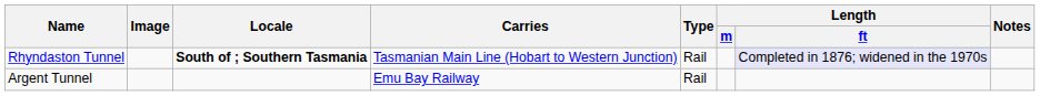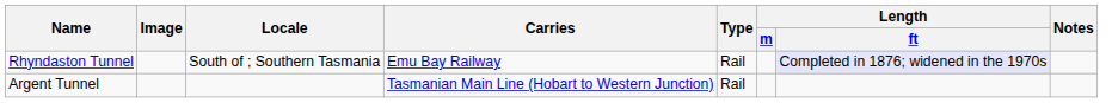 <table class="wikitable sortable">
 <tr>
 <th rowspan=2>Name</th>
 <th rowspan=2>Image</th>
 <th rowspan=2>Locale</th>
 <th rowspan=2>Carries</th>
 <th rowspan=2>Type</th>
 <th colspan=2>Length</th>
 <th rowspan=2>Notes</th>
 </tr>
 <tr>
 <th><a href='#'>m</a></th>
 <th><a href='#'>ft</a></th>
 </tr>
 <tr>
 <td><a href='#'>Rhyndaston Tunnel</a></td>
 <td></td>
-<td><strong>South of ; Southern Tasmania</strong></td>
-<td><a href='#'>Tasmanian Main Line (Hobart to Western Junction)</a></td>
+<td>South of ; Southern Tasmania</td>
+<td><a href='#'>Emu Bay Railway</a></td>
 <td>Rail</td>
 <td></td>
 <td style="background: lavender;">Completed in 1876; widened in the 1970s</td>
 </tr>
 <tr>
 <td>Argent Tunnel</td>
 <td></td>
 <td></td>
-<td><a href='#'>Emu Bay Railway</a></td>
+<td><a href='#'>Tasmanian Main Line (Hobart to Western Junction)</a></td>
 <td>Rail</td>
 <td></td>
 <td></td>
 <td></td>
 </tr>
 </table>
